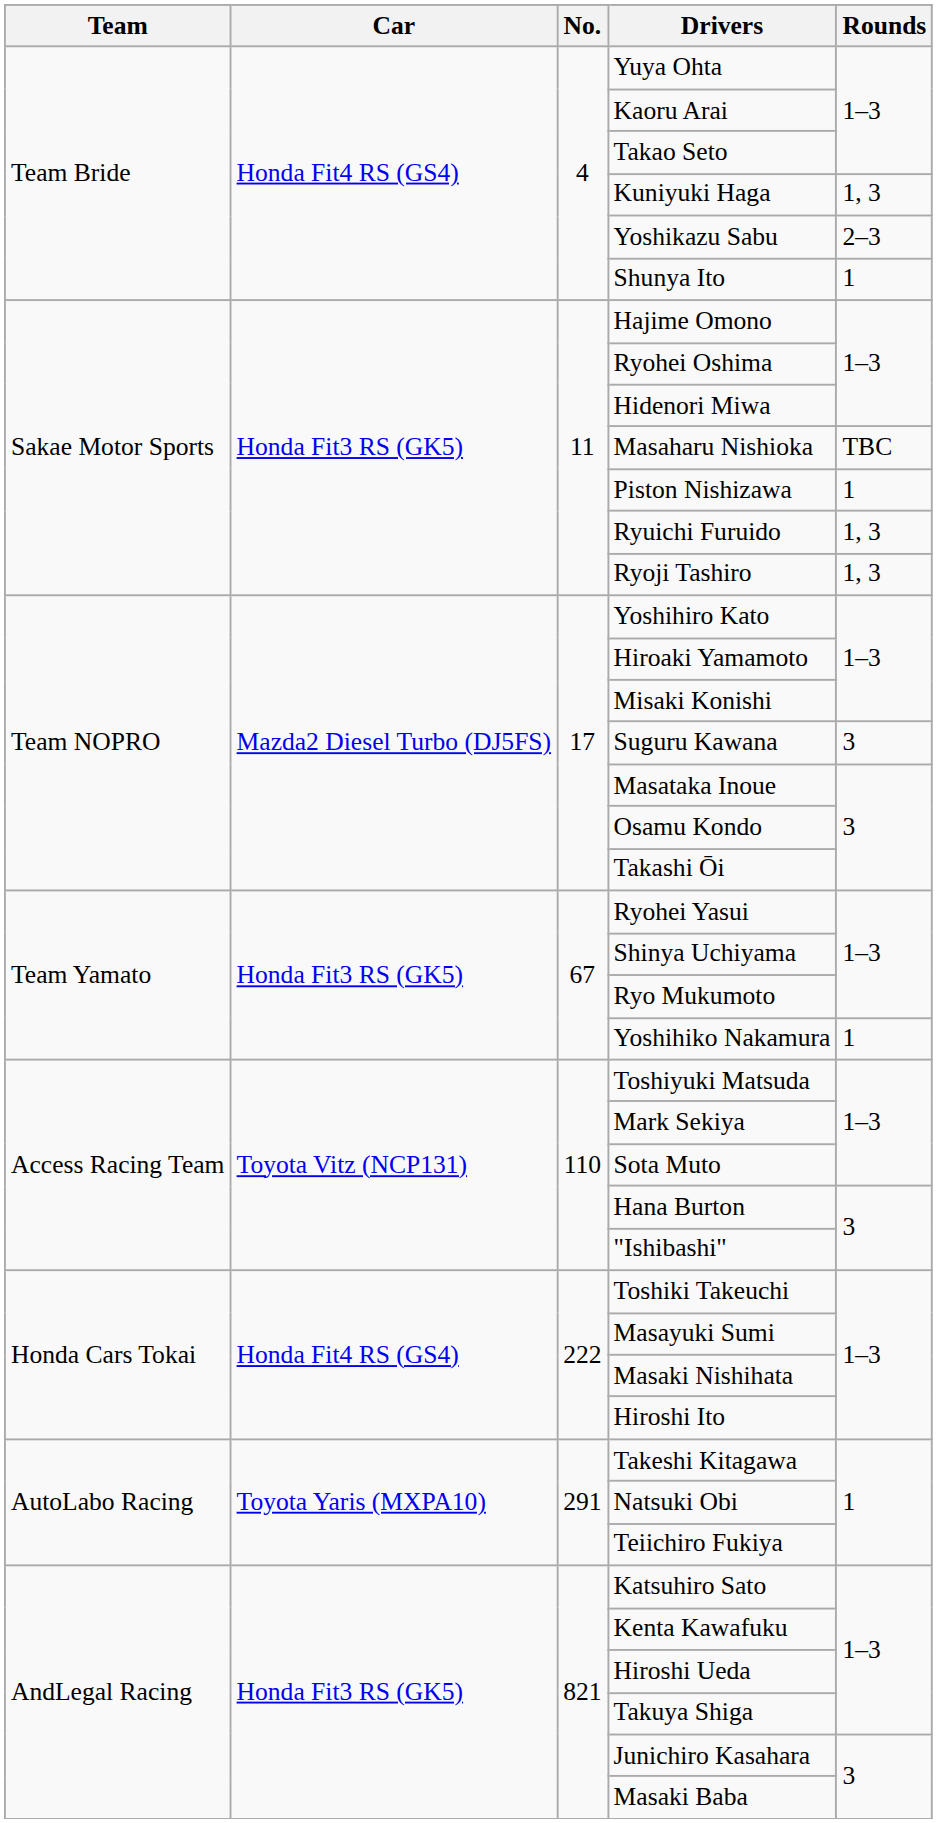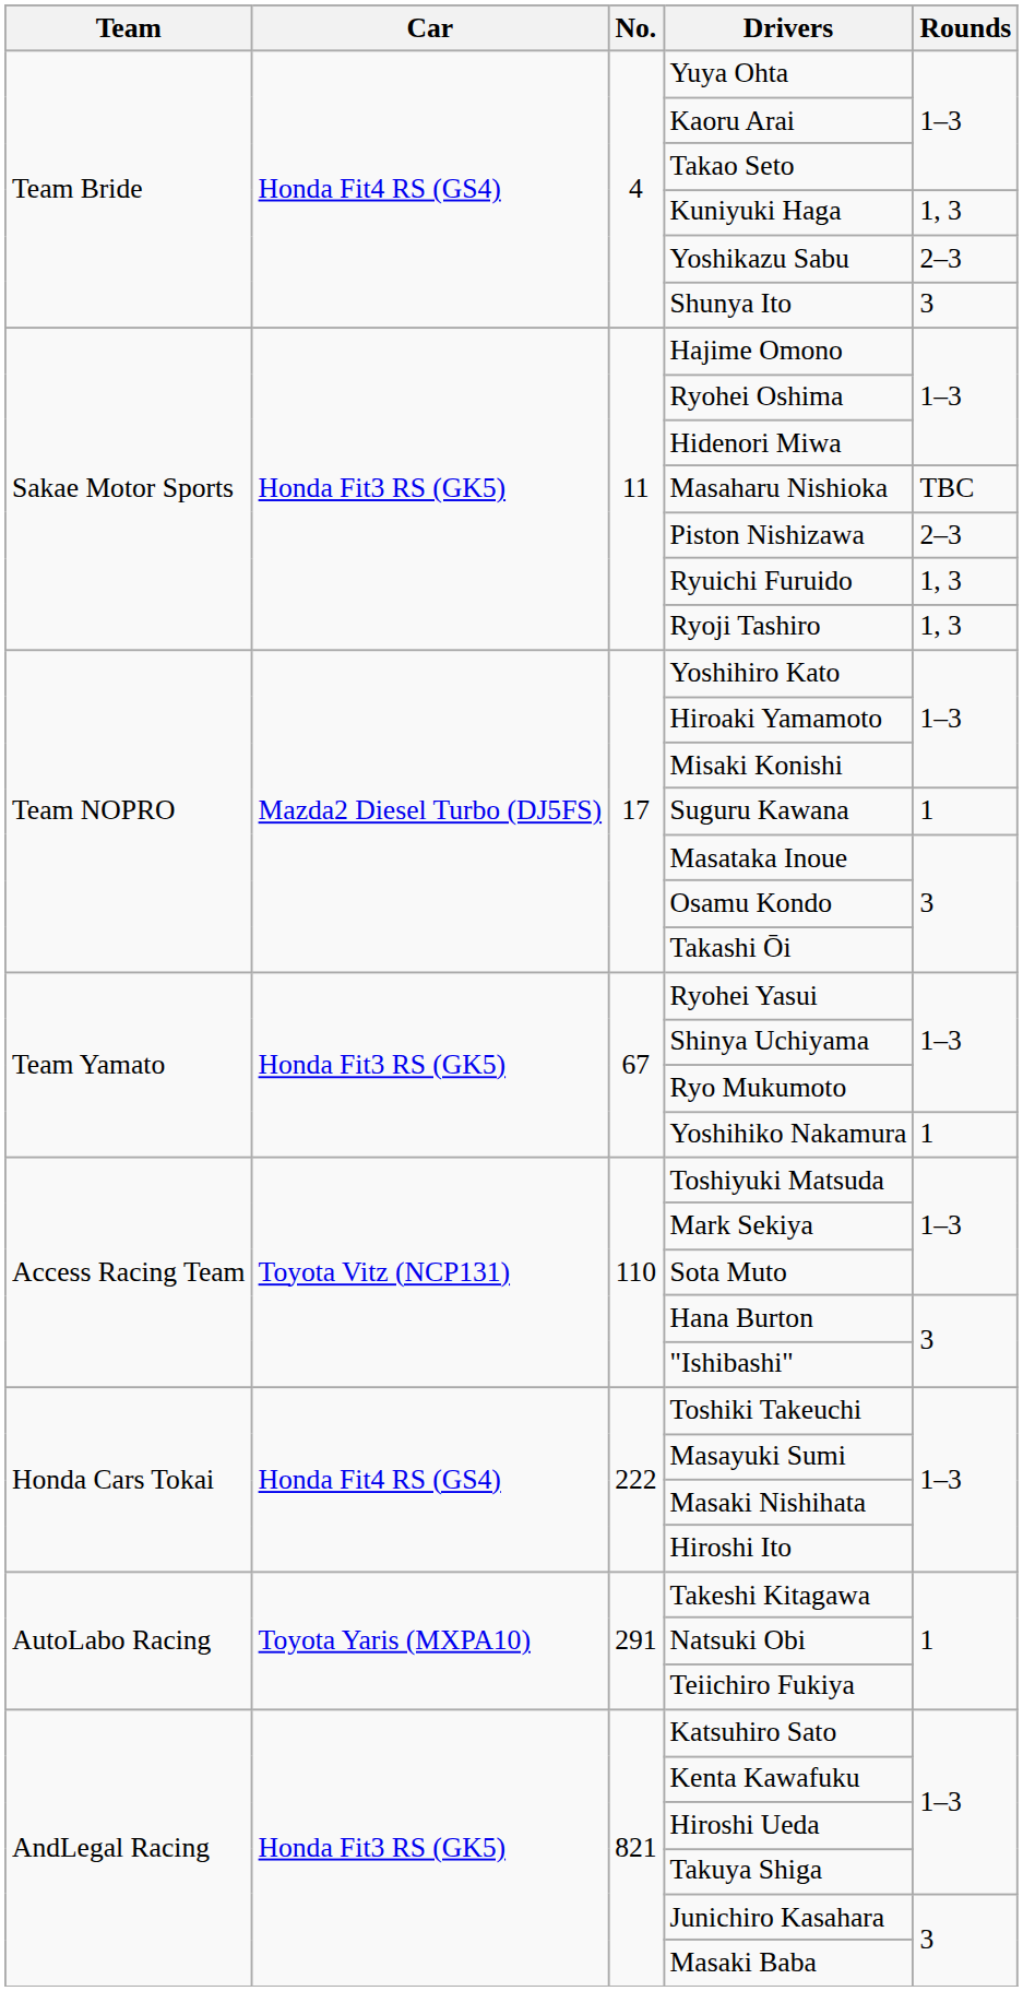 <table class="wikitable" style="font-size: 85%">
 <tr>
 <th>Team</th>
 <th>Car</th>
 <th>No.</th>
 <th>Drivers</th>
 <th>Rounds</th>
 </tr>
 <tr>
 <td rowspan="6"> Team Bride</td>
 <td rowspan="6"><a href='#'>Honda Fit4 RS (GS4)</a></td>
 <td align="center" rowspan="6">4</td>
 <td> Yuya Ohta</td>
 <td rowspan="3">1–3</td>
 </tr>
 <tr>
 <td> Kaoru Arai</td>
 </tr>
 <tr>
 <td> Takao Seto</td>
 </tr>
 <tr>
 <td> Kuniyuki Haga</td>
 <td>1, 3</td>
 </tr>
 <tr>
 <td> Yoshikazu Sabu</td>
 <td>2–3</td>
 </tr>
 <tr>
 <td> Shunya Ito</td>
-<td>1</td>
+<td>3</td>
 </tr>
 <tr>
 <td rowspan="7"> Sakae Motor Sports</td>
 <td rowspan="7"><a href='#'>Honda Fit3 RS (GK5)</a></td>
 <td align="center" rowspan="7">11</td>
 <td> Hajime Omono</td>
 <td rowspan="3">1–3</td>
 </tr>
 <tr>
 <td> Ryohei Oshima</td>
 </tr>
 <tr>
 <td> Hidenori Miwa</td>
 </tr>
 <tr>
 <td> Masaharu Nishioka</td>
 <td>TBC</td>
 </tr>
 <tr>
 <td> Piston Nishizawa</td>
-<td>1</td>
+<td>2–3</td>
 </tr>
 <tr>
 <td> Ryuichi Furuido</td>
 <td>1, 3</td>
 </tr>
 <tr>
 <td> Ryoji Tashiro</td>
 <td>1, 3</td>
 </tr>
 <tr>
 <td rowspan="7"> Team NOPRO</td>
 <td rowspan="7"><a href='#'>Mazda2 Diesel Turbo (DJ5FS)</a></td>
 <td align="center" rowspan="7">17</td>
 <td> Yoshihiro Kato</td>
 <td rowspan="3">1–3</td>
 </tr>
 <tr>
 <td> Hiroaki Yamamoto</td>
 </tr>
 <tr>
 <td> Misaki Konishi</td>
 </tr>
 <tr>
 <td> Suguru Kawana</td>
-<td>3</td>
+<td>1</td>
 </tr>
 <tr>
 <td> Masataka Inoue</td>
 <td rowspan="3">3</td>
 </tr>
 <tr>
 <td> Osamu Kondo</td>
 </tr>
 <tr>
 <td> Takashi Ōi</td>
 </tr>
 <tr>
 <td rowspan="4"> Team Yamato</td>
 <td rowspan="4"><a href='#'>Honda Fit3 RS (GK5)</a></td>
 <td align="center" rowspan="4">67</td>
 <td> Ryohei Yasui</td>
 <td rowspan="3">1–3</td>
 </tr>
 <tr>
 <td> Shinya Uchiyama</td>
 </tr>
 <tr>
 <td> Ryo Mukumoto</td>
 </tr>
 <tr>
 <td> Yoshihiko Nakamura</td>
 <td>1</td>
 </tr>
 <tr>
 <td rowspan="5"> Access Racing Team</td>
 <td rowspan="5"><a href='#'>Toyota Vitz (NCP131)</a></td>
 <td align="center" rowspan="5">110</td>
 <td> Toshiyuki Matsuda</td>
 <td rowspan="3">1–3</td>
 </tr>
 <tr>
 <td> Mark Sekiya</td>
 </tr>
 <tr>
 <td> Sota Muto</td>
 </tr>
 <tr>
 <td> Hana Burton</td>
 <td rowspan="2">3</td>
 </tr>
 <tr>
 <td> "Ishibashi"</td>
 </tr>
 <tr>
 <td rowspan="4"> Honda Cars Tokai</td>
 <td rowspan="4"><a href='#'>Honda Fit4 RS (GS4)</a></td>
 <td align="center" rowspan="4">222</td>
 <td> Toshiki Takeuchi</td>
 <td rowspan="4">1–3</td>
 </tr>
 <tr>
 <td> Masayuki Sumi</td>
 </tr>
 <tr>
 <td> Masaki Nishihata</td>
 </tr>
 <tr>
 <td> Hiroshi Ito</td>
 </tr>
 <tr>
 <td rowspan="3"> AutoLabo Racing</td>
 <td rowspan="3"><a href='#'>Toyota Yaris (MXPA10)</a></td>
 <td align="center" rowspan="3">291</td>
 <td> Takeshi Kitagawa</td>
 <td rowspan="3">1</td>
 </tr>
 <tr>
 <td> Natsuki Obi</td>
 </tr>
 <tr>
 <td> Teiichiro Fukiya</td>
 </tr>
 <tr>
 <td rowspan="6"> AndLegal Racing</td>
 <td rowspan="6"><a href='#'>Honda Fit3 RS (GK5)</a></td>
 <td align="center" rowspan="6">821</td>
 <td> Katsuhiro Sato</td>
 <td rowspan="4">1–3</td>
 </tr>
 <tr>
 <td> Kenta Kawafuku</td>
 </tr>
 <tr>
 <td> Hiroshi Ueda</td>
 </tr>
 <tr>
 <td> Takuya Shiga</td>
 </tr>
 <tr>
 <td> Junichiro Kasahara</td>
 <td rowspan="2">3</td>
 </tr>
 <tr>
 <td> Masaki Baba</td>
 </tr>
 <tr>
 </tr>
 </table>
